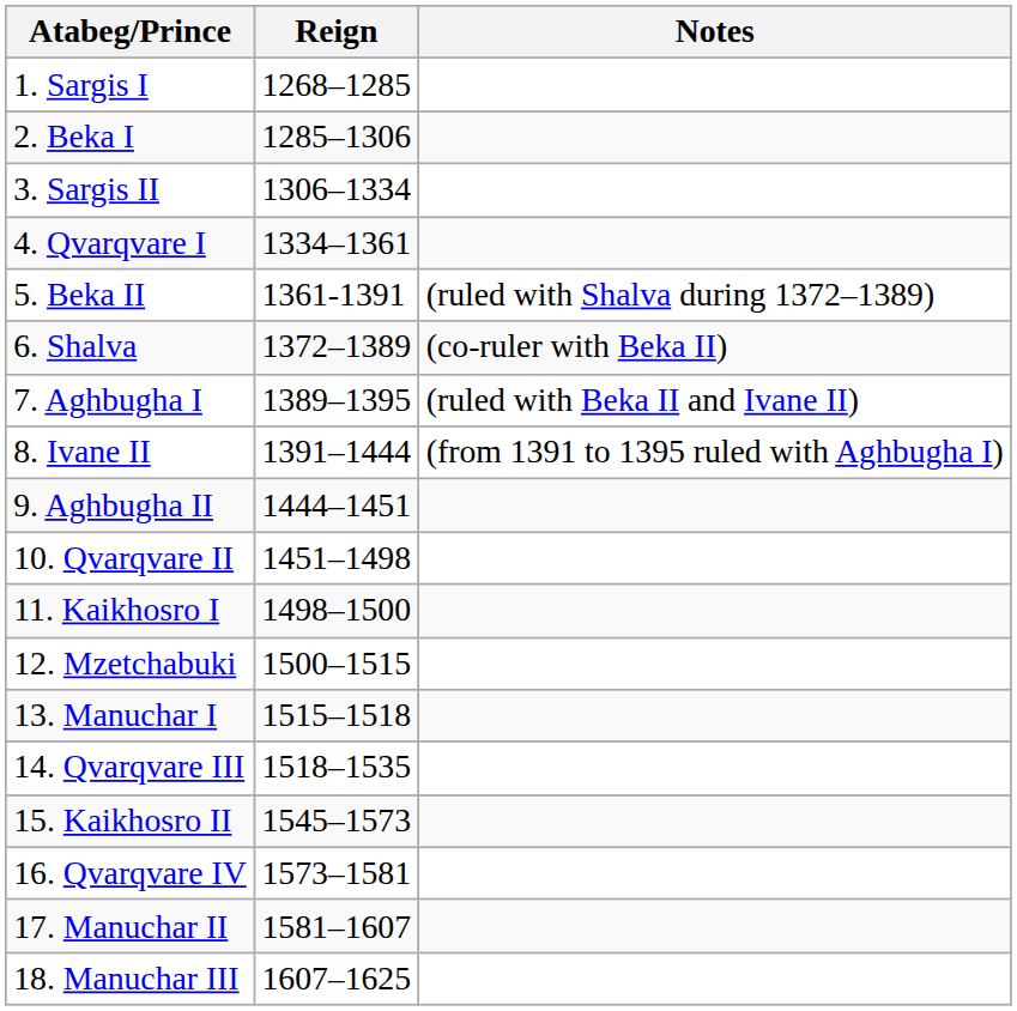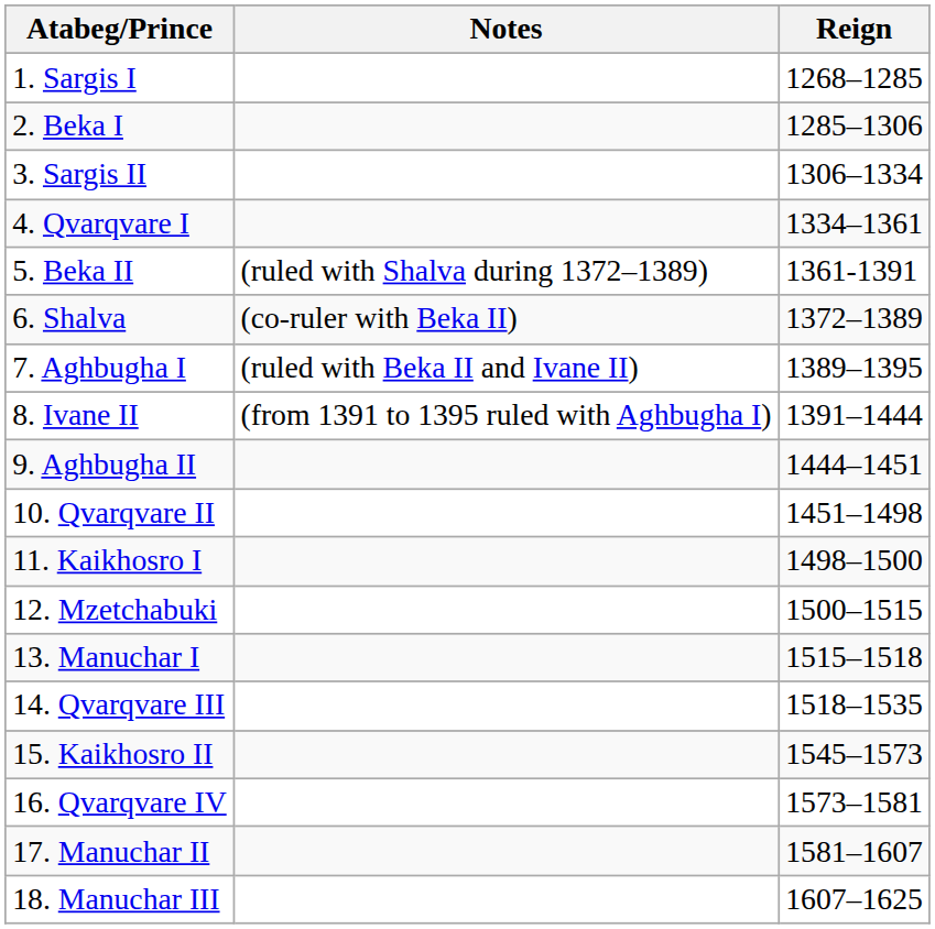 <table class="wikitable sortable">
 <tr>
 <th>Atabeg/Prince</th>
+<th>Notes</th>
 <th>Reign</th>
-<th>Notes</th>
 </tr>
 <tr style="background:#fff;">
 <td>1. <a href='#'>Sargis I</a></td>
+<td></td>
 <td>1268–1285</td>
-<td></td>
 </tr>
 <tr>
 <td>2. <a href='#'>Beka I</a></td>
+<td></td>
 <td>1285–1306</td>
-<td></td>
 </tr>
 <tr style="background:#fff;">
 <td>3. <a href='#'>Sargis II</a></td>
+<td></td>
 <td>1306–1334</td>
-<td></td>
 </tr>
 <tr>
 <td>4. <a href='#'>Qvarqvare I</a></td>
+<td></td>
 <td>1334–1361</td>
-<td></td>
 </tr>
 <tr style="background:#fff;">
 <td>5. <a href='#'>Beka II</a></td>
+<td>(ruled with <a href='#'>Shalva</a> during 1372–1389)</td>
 <td>1361-1391</td>
-<td>(ruled with <a href='#'>Shalva</a> during 1372–1389)</td>
 </tr>
 <tr>
 <td>6. <a href='#'>Shalva</a></td>
+<td>(co-ruler with <a href='#'>Beka II</a>)</td>
 <td>1372–1389</td>
-<td>(co-ruler with <a href='#'>Beka II</a>)</td>
 </tr>
 <tr style="background:#fff;">
 <td>7. <a href='#'>Aghbugha I</a></td>
+<td>(ruled with <a href='#'>Beka II</a> and <a href='#'>Ivane II</a>)</td>
 <td>1389–1395</td>
-<td>(ruled with <a href='#'>Beka II</a> and <a href='#'>Ivane II</a>)</td>
 </tr>
 <tr style="background:#fff;">
 <td>8. <a href='#'>Ivane II</a></td>
+<td>(from 1391 to 1395 ruled with <a href='#'>Aghbugha I</a>)</td>
 <td>1391–1444</td>
-<td>(from 1391 to 1395 ruled with <a href='#'>Aghbugha I</a>)</td>
 </tr>
 <tr>
 <td>9. <a href='#'>Aghbugha II</a></td>
+<td></td>
 <td>1444–1451</td>
-<td></td>
 </tr>
 <tr style="background:#fff;">
 <td>10. <a href='#'>Qvarqvare II</a></td>
+<td></td>
 <td>1451–1498</td>
-<td></td>
 </tr>
 <tr>
 <td>11. <a href='#'>Kaikhosro I</a></td>
+<td></td>
 <td>1498–1500</td>
-<td></td>
 </tr>
 <tr style="background:#fff;">
 <td>12. <a href='#'>Mzetchabuki</a></td>
+<td></td>
 <td>1500–1515</td>
-<td></td>
 </tr>
 <tr>
 <td>13. <a href='#'>Manuchar I</a></td>
+<td></td>
 <td>1515–1518</td>
-<td></td>
 </tr>
 <tr style="background:#fff;">
 <td>14. <a href='#'>Qvarqvare III</a></td>
+<td></td>
 <td>1518–1535</td>
-<td></td>
 </tr>
 <tr>
 <td>15. <a href='#'>Kaikhosro II</a></td>
+<td></td>
 <td>1545–1573</td>
-<td></td>
 </tr>
 <tr style="background:#fff;">
 <td>16. <a href='#'>Qvarqvare IV</a></td>
+<td></td>
 <td>1573–1581</td>
-<td></td>
 </tr>
 <tr>
 <td>17. <a href='#'>Manuchar II</a></td>
+<td></td>
 <td>1581–1607</td>
-<td></td>
 </tr>
 <tr style="background:#fff;">
 <td>18. <a href='#'>Manuchar III</a></td>
+<td></td>
 <td>1607–1625</td>
-<td></td>
 </tr>
 </table>
